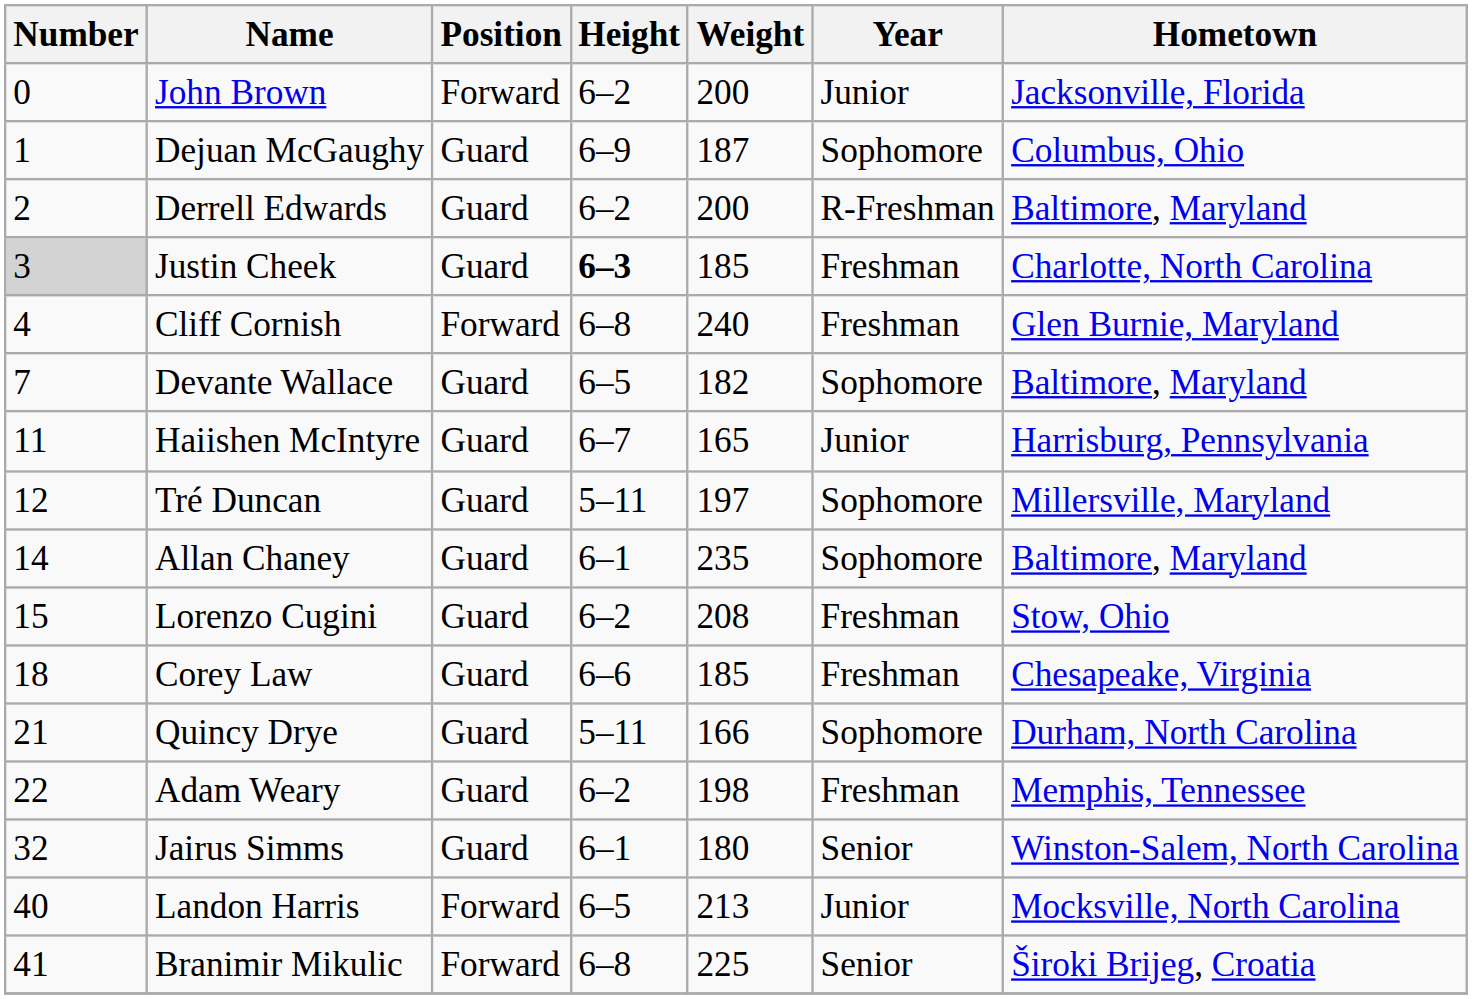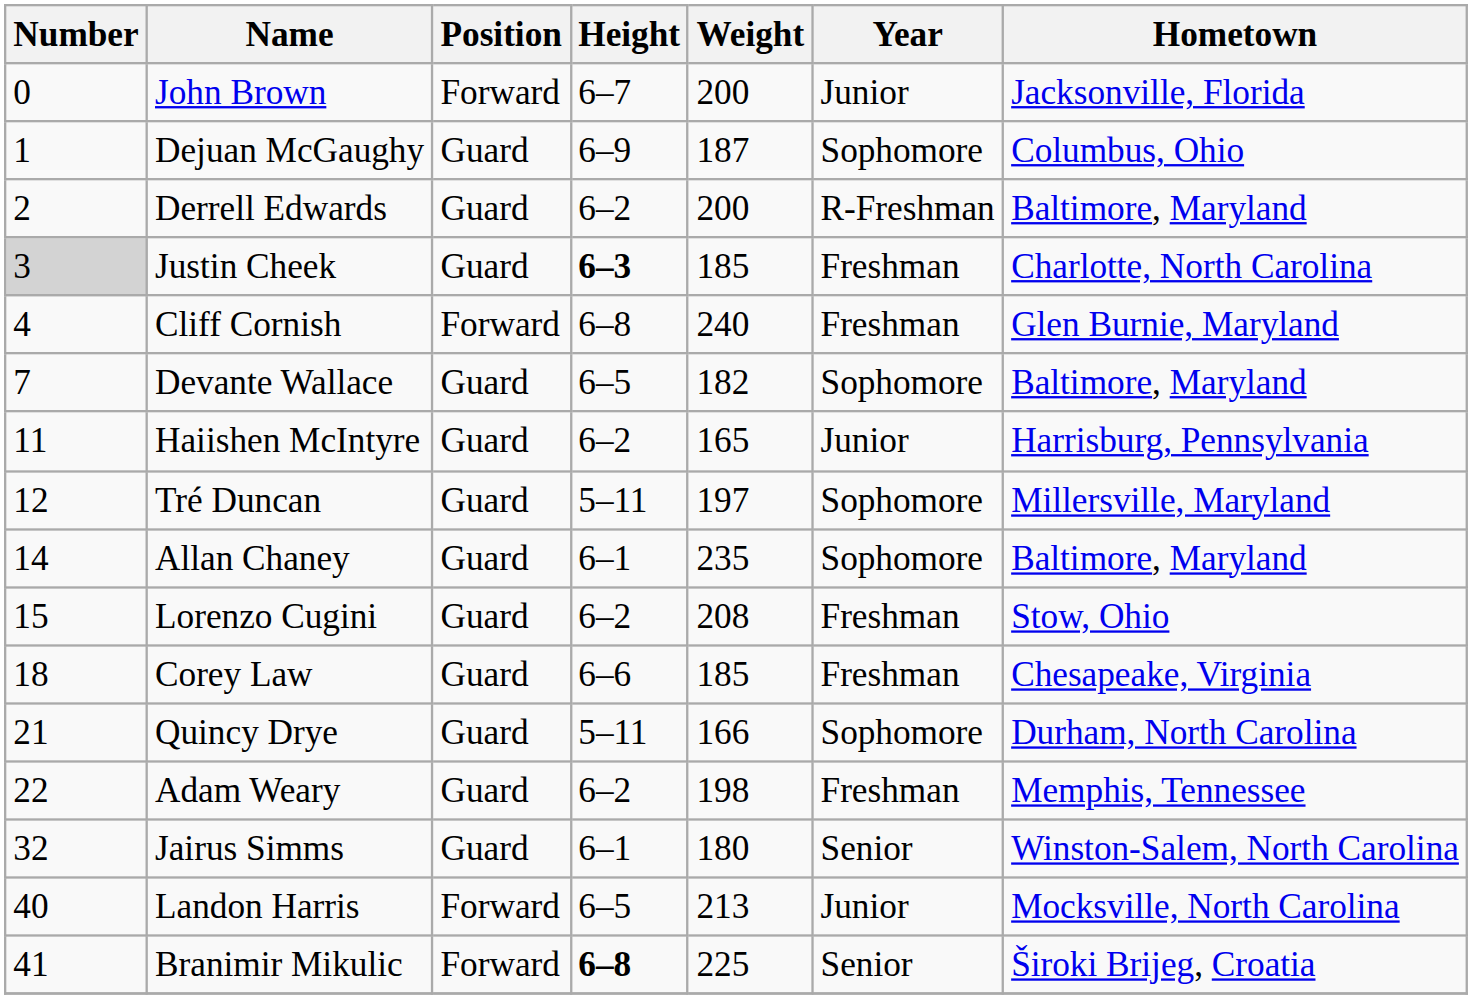 <table class="wikitable" style="font-size: 95%;">
 <tr>
 <th>Number</th>
 <th>Name</th>
 <th>Position</th>
 <th>Height</th>
 <th>Weight</th>
 <th>Year</th>
 <th>Hometown</th>
 </tr>
 <tr>
 <td>0</td>
 <td><a href='#'>John Brown</a></td>
 <td>Forward</td>
-<td>6–2</td>
+<td>6–7</td>
 <td>200</td>
 <td>Junior</td>
 <td><a href='#'>Jacksonville, Florida</a></td>
 </tr>
 <tr>
 <td>1</td>
 <td>Dejuan McGaughy</td>
 <td>Guard</td>
 <td>6–9</td>
 <td>187</td>
 <td>Sophomore</td>
 <td><a href='#'>Columbus, Ohio</a></td>
 </tr>
 <tr>
 <td>2</td>
 <td>Derrell Edwards</td>
 <td>Guard</td>
 <td>6–2</td>
 <td>200</td>
 <td>R-Freshman</td>
 <td><a href='#'>Baltimore</a>, <a href='#'>Maryland</a></td>
 </tr>
 <tr>
 <td style="background: lightgrey;">3</td>
 <td>Justin Cheek</td>
 <td>Guard</td>
 <td><strong>6–3</strong></td>
 <td>185</td>
 <td>Freshman</td>
 <td><a href='#'>Charlotte, North Carolina</a></td>
 </tr>
 <tr>
 <td>4</td>
 <td>Cliff Cornish</td>
 <td>Forward</td>
 <td>6–8</td>
 <td>240</td>
 <td>Freshman</td>
 <td><a href='#'>Glen Burnie, Maryland</a></td>
 </tr>
 <tr>
 <td>7</td>
 <td>Devante Wallace</td>
 <td>Guard</td>
 <td>6–5</td>
 <td>182</td>
 <td>Sophomore</td>
 <td><a href='#'>Baltimore</a>, <a href='#'>Maryland</a></td>
 </tr>
 <tr>
 <td>11</td>
 <td>Haiishen McIntyre</td>
 <td>Guard</td>
-<td>6–7</td>
+<td>6–2</td>
 <td>165</td>
 <td>Junior</td>
 <td><a href='#'>Harrisburg, Pennsylvania</a></td>
 </tr>
 <tr>
 <td>12</td>
 <td>Tré Duncan</td>
 <td>Guard</td>
 <td>5–11</td>
 <td>197</td>
 <td>Sophomore</td>
 <td><a href='#'>Millersville, Maryland</a></td>
 </tr>
 <tr>
 <td>14</td>
 <td>Allan Chaney</td>
 <td>Guard</td>
 <td>6–1</td>
 <td>235</td>
 <td>Sophomore</td>
 <td><a href='#'>Baltimore</a>, <a href='#'>Maryland</a></td>
 </tr>
 <tr>
 <td>15</td>
 <td>Lorenzo Cugini</td>
 <td>Guard</td>
 <td>6–2</td>
 <td>208</td>
 <td>Freshman</td>
 <td><a href='#'>Stow, Ohio</a></td>
 </tr>
 <tr>
 <td>18</td>
 <td>Corey Law</td>
 <td>Guard</td>
 <td>6–6</td>
 <td>185</td>
 <td>Freshman</td>
 <td><a href='#'>Chesapeake, Virginia</a></td>
 </tr>
 <tr>
 <td>21</td>
 <td>Quincy Drye</td>
 <td>Guard</td>
 <td>5–11</td>
 <td>166</td>
 <td>Sophomore</td>
 <td><a href='#'>Durham, North Carolina</a></td>
 </tr>
 <tr>
 <td>22</td>
 <td>Adam Weary</td>
 <td>Guard</td>
 <td>6–2</td>
 <td>198</td>
 <td>Freshman</td>
 <td><a href='#'>Memphis, Tennessee</a></td>
 </tr>
 <tr>
 <td>32</td>
 <td>Jairus Simms</td>
 <td>Guard</td>
 <td>6–1</td>
 <td>180</td>
 <td>Senior</td>
 <td><a href='#'>Winston-Salem, North Carolina</a></td>
 </tr>
 <tr>
 <td>40</td>
 <td>Landon Harris</td>
 <td>Forward</td>
 <td>6–5</td>
 <td>213</td>
 <td>Junior</td>
 <td><a href='#'>Mocksville, North Carolina</a></td>
 </tr>
 <tr>
 <td>41</td>
 <td>Branimir Mikulic</td>
 <td>Forward</td>
-<td>6–8</td>
+<td><strong>6–8</strong></td>
 <td>225</td>
 <td>Senior</td>
 <td><a href='#'>Široki Brijeg</a>, <a href='#'>Croatia</a></td>
 </tr>
 <tr>
 </tr>
 </table>
